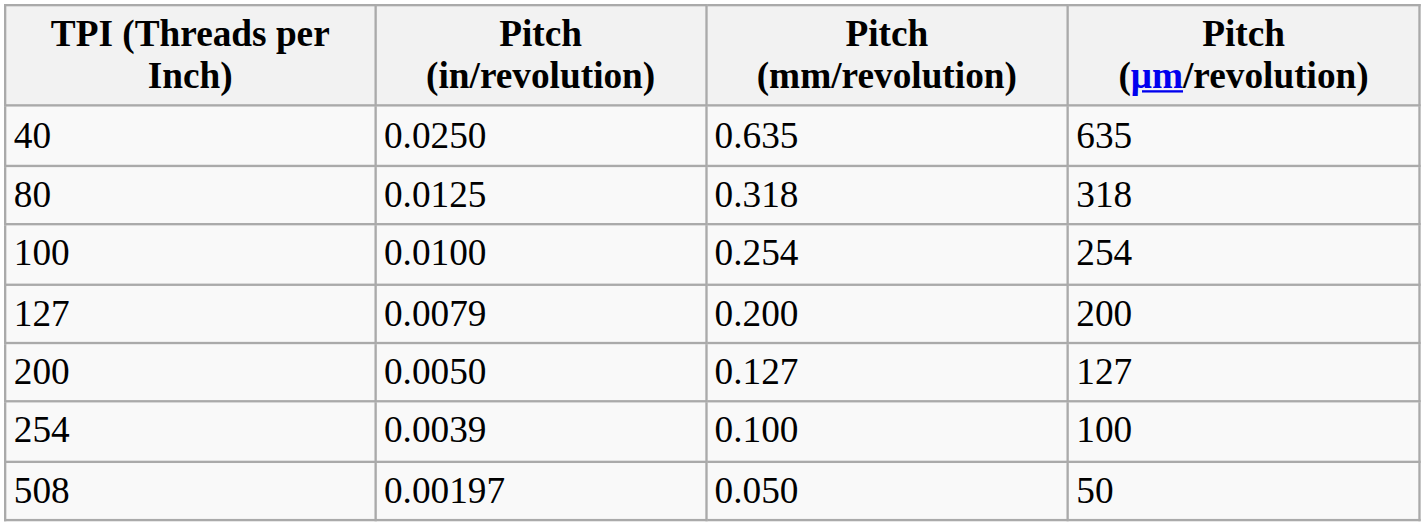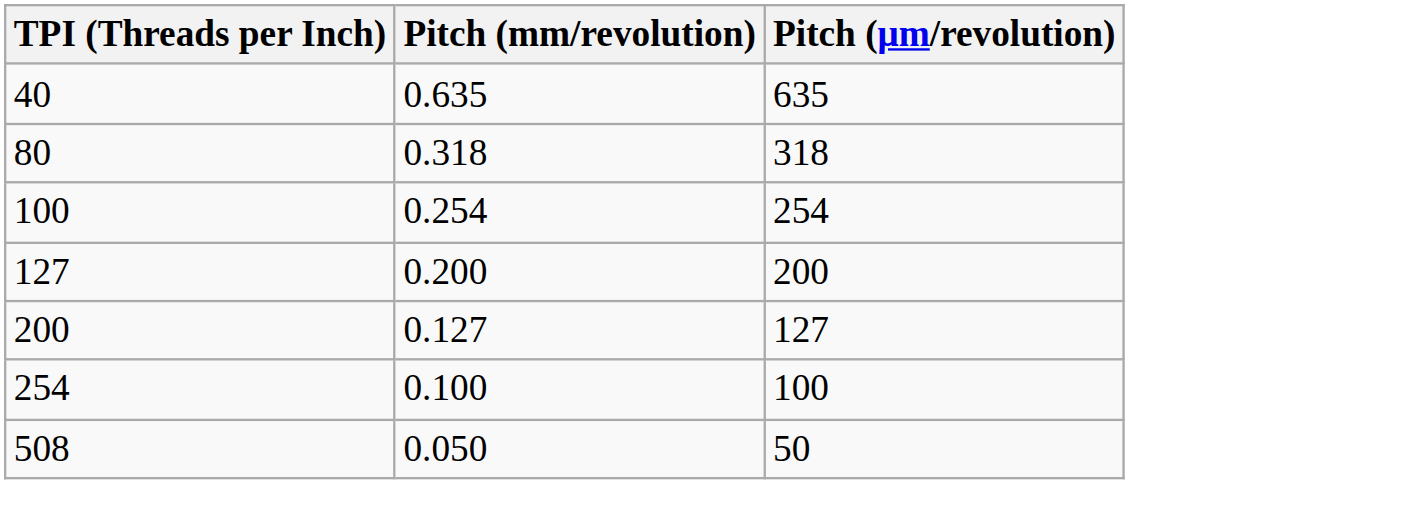 <table class="wikitable">
 <tr>
 <th>TPI (Threads per Inch)</th>
-<th>Pitch (in/revolution)</th>
 <th>Pitch (mm/revolution)</th>
 <th>Pitch (<a href='#'>μm</a>/revolution)</th>
 </tr>
 <tr>
 <td>40</td>
-<td>0.0250</td>
 <td>0.635</td>
 <td>635</td>
 </tr>
 <tr>
 <td>80</td>
-<td>0.0125</td>
 <td>0.318</td>
 <td>318</td>
 </tr>
 <tr>
 <td>100</td>
-<td>0.0100</td>
 <td>0.254</td>
 <td>254</td>
 </tr>
 <tr>
 <td>127</td>
-<td>0.0079</td>
 <td>0.200</td>
 <td>200</td>
 </tr>
 <tr>
 <td>200</td>
-<td>0.0050</td>
 <td>0.127</td>
 <td>127</td>
 </tr>
 <tr>
 <td>254</td>
-<td>0.0039</td>
 <td>0.100</td>
 <td>100</td>
 </tr>
 <tr>
 <td>508</td>
-<td>0.00197</td>
 <td>0.050</td>
 <td>50</td>
 </tr>
 </table>
